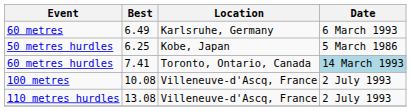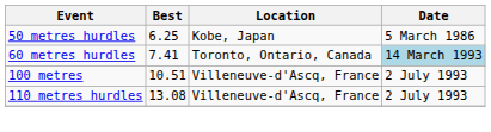 <table class="wikitable">
 <tr>
 <th>Event</th>
 <th>Best</th>
 <th>Location</th>
 <th>Date</th>
-</tr>
-<tr>
-<td><a href='#'>60 metres</a></td>
-<td>6.49</td>
-<td>Karlsruhe, Germany</td>
-<td>6 March 1993</td>
 </tr>
 <tr>
 <td><a href='#'>50 metres hurdles</a></td>
 <td>6.25</td>
 <td>Kobe, Japan</td>
 <td>5 March 1986</td>
 </tr>
 <tr>
 <td><a href='#'>60 metres hurdles</a></td>
 <td>7.41</td>
 <td>Toronto, Ontario, Canada</td>
 <td style="background: lightblue;">14 March 1993</td>
 </tr>
 <tr>
 <td><a href='#'>100 metres</a></td>
-<td>10.08</td>
+<td>10.51</td>
 <td>Villeneuve-d'Ascq, France</td>
 <td>2 July 1993</td>
 </tr>
 <tr>
 <td><a href='#'>110 metres hurdles</a></td>
 <td>13.08</td>
 <td>Villeneuve-d'Ascq, France</td>
 <td>2 July 1993</td>
 </tr>
 <tr>
 </tr>
 </table>
